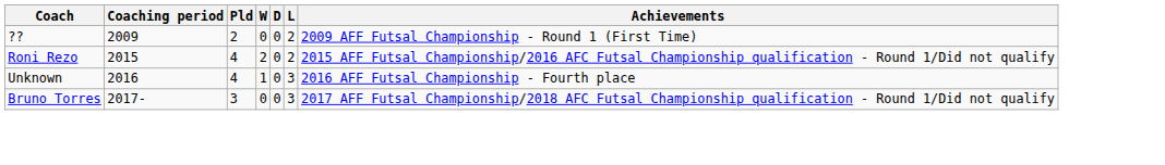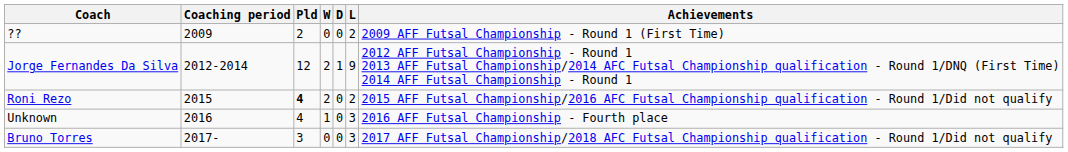 <table class="wikitable">
 <tr>
 <th>Coach</th>
 <th>Coaching period</th>
 <th>Pld</th>
 <th>W</th>
 <th>D</th>
 <th>L</th>
 <th>Achievements</th>
 </tr>
 <tr>
 <td>??</td>
 <td>2009</td>
 <td>2</td>
 <td>0</td>
 <td>0</td>
 <td>2</td>
 <td><a href='#'>2009 AFF Futsal Championship</a> - Round 1 (First Time)</td>
 </tr>
 <tr>
+<td> <a href='#'>Jorge Fernandes Da Silva</a></td>
+<td>2012-2014</td>
+<td>12</td>
+<td>2</td>
+<td>1</td>
+<td>9</td>
+<td><a href='#'>2012 AFF Futsal Championship</a> - Round 1 <br> <a href='#'>2013 AFF Futsal Championship</a>/<a href='#'>2014 AFC Futsal Championship qualification</a> - Round 1/DNQ (First Time) <br> <a href='#'>2014 AFF Futsal Championship</a> - Round 1</td>
+</tr>
+<tr>
 <td> <a href='#'>Roni Rezo</a></td>
 <td>2015</td>
-<td>4</td>
+<td><strong>4</strong></td>
 <td>2</td>
 <td>0</td>
 <td>2</td>
 <td><a href='#'>2015 AFF Futsal Championship</a>/<a href='#'>2016 AFC Futsal Championship qualification</a> - Round 1/Did not qualify</td>
 </tr>
 <tr>
 <td>Unknown</td>
 <td>2016</td>
 <td>4</td>
 <td>1</td>
 <td>0</td>
 <td>3</td>
 <td><a href='#'>2016 AFF Futsal Championship</a> - Fourth place</td>
 </tr>
 <tr>
 <td> <a href='#'>Bruno Torres</a></td>
 <td>2017-</td>
 <td>3</td>
 <td>0</td>
 <td>0</td>
 <td>3</td>
 <td><a href='#'>2017 AFF Futsal Championship</a>/<a href='#'>2018 AFC Futsal Championship qualification</a> - Round 1/Did not qualify</td>
 </tr>
 </table>
